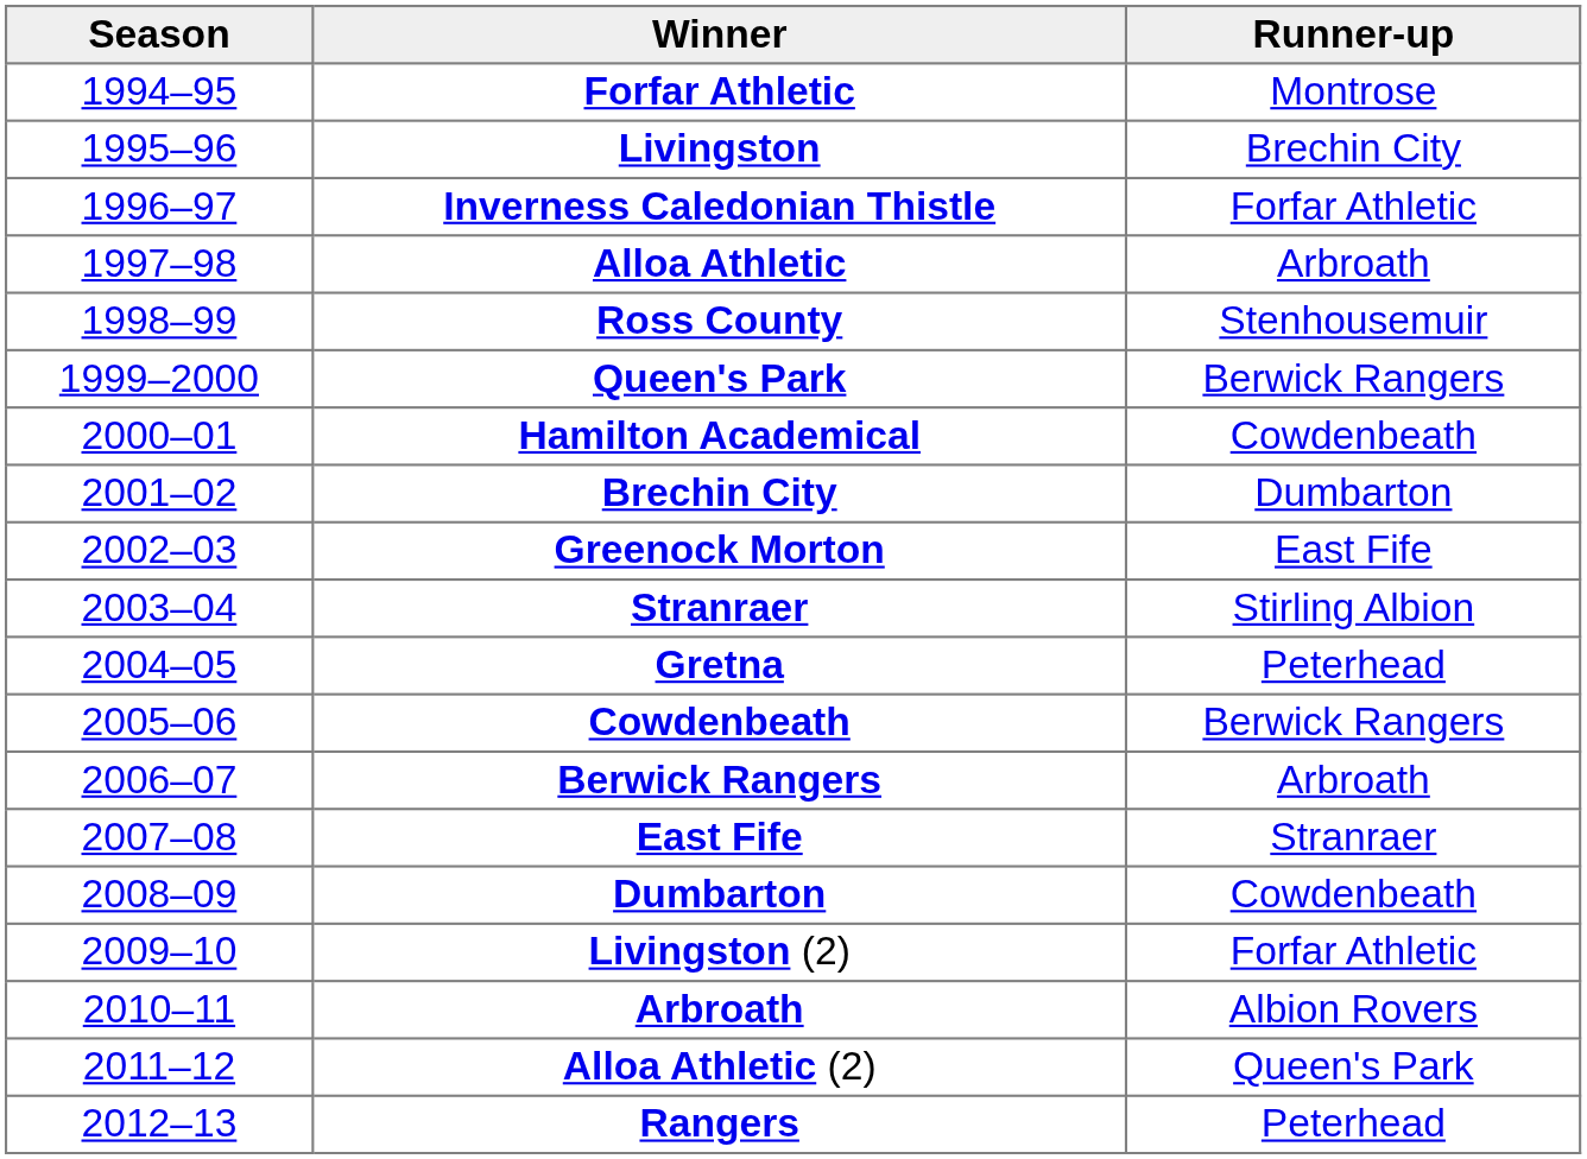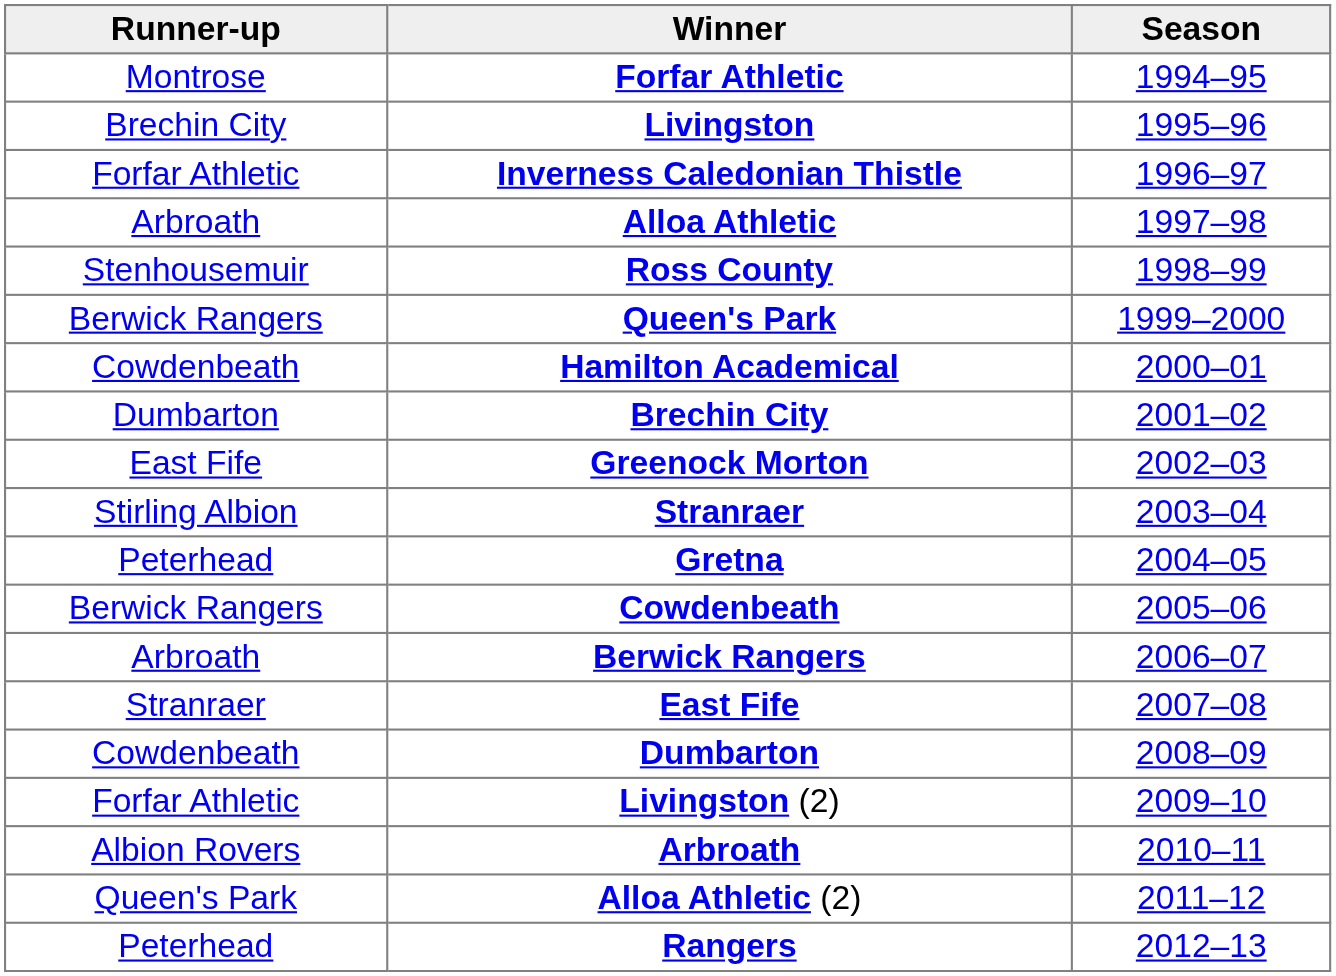 <table class="toccolours" border="1" cellpadding="2" style="border-collapse: collapse; text-align: center; width: 50%; ">
 <tr style="background: #efefef;">
+<th>Runner-up</th>
+<th>Winner</th>
 <th>Season</th>
-<th>Winner</th>
-<th>Runner-up</th>
 </tr>
 <tr>
+<td><a href='#'>Montrose</a></td>
+<td><strong><a href='#'>Forfar Athletic</a></strong></td>
 <td><a href='#'>1994–95</a></td>
-<td><strong><a href='#'>Forfar Athletic</a></strong></td>
-<td><a href='#'>Montrose</a></td>
 </tr>
 <tr>
+<td><a href='#'>Brechin City</a></td>
+<td><strong><a href='#'>Livingston</a></strong></td>
 <td><a href='#'>1995–96</a></td>
-<td><strong><a href='#'>Livingston</a></strong></td>
-<td><a href='#'>Brechin City</a></td>
 </tr>
 <tr>
+<td><a href='#'>Forfar Athletic</a></td>
+<td><strong><a href='#'>Inverness Caledonian Thistle</a></strong></td>
 <td><a href='#'>1996–97</a></td>
-<td><strong><a href='#'>Inverness Caledonian Thistle</a></strong></td>
-<td><a href='#'>Forfar Athletic</a></td>
 </tr>
 <tr>
+<td><a href='#'>Arbroath</a></td>
+<td><strong><a href='#'>Alloa Athletic</a></strong></td>
 <td><a href='#'>1997–98</a></td>
-<td><strong><a href='#'>Alloa Athletic</a></strong></td>
-<td><a href='#'>Arbroath</a></td>
 </tr>
 <tr>
+<td><a href='#'>Stenhousemuir</a></td>
+<td><strong><a href='#'>Ross County</a></strong></td>
 <td><a href='#'>1998–99</a></td>
-<td><strong><a href='#'>Ross County</a></strong></td>
-<td><a href='#'>Stenhousemuir</a></td>
 </tr>
 <tr>
+<td><a href='#'>Berwick Rangers</a></td>
+<td><strong><a href='#'>Queen's Park</a></strong></td>
 <td><a href='#'>1999–2000</a></td>
-<td><strong><a href='#'>Queen's Park</a></strong></td>
-<td><a href='#'>Berwick Rangers</a></td>
 </tr>
 <tr>
+<td><a href='#'>Cowdenbeath</a></td>
+<td><strong><a href='#'>Hamilton Academical</a></strong></td>
 <td><a href='#'>2000–01</a></td>
-<td><strong><a href='#'>Hamilton Academical</a></strong></td>
-<td><a href='#'>Cowdenbeath</a></td>
 </tr>
 <tr>
+<td><a href='#'>Dumbarton</a></td>
+<td><strong><a href='#'>Brechin City</a></strong></td>
 <td><a href='#'>2001–02</a></td>
-<td><strong><a href='#'>Brechin City</a></strong></td>
-<td><a href='#'>Dumbarton</a></td>
 </tr>
 <tr>
+<td><a href='#'>East Fife</a></td>
+<td><strong><a href='#'>Greenock Morton</a></strong></td>
 <td><a href='#'>2002–03</a></td>
-<td><strong><a href='#'>Greenock Morton</a></strong></td>
-<td><a href='#'>East Fife</a></td>
 </tr>
 <tr>
+<td><a href='#'>Stirling Albion</a></td>
+<td><strong><a href='#'>Stranraer</a></strong></td>
 <td><a href='#'>2003–04</a></td>
-<td><strong><a href='#'>Stranraer</a></strong></td>
-<td><a href='#'>Stirling Albion</a></td>
 </tr>
 <tr>
+<td><a href='#'>Peterhead</a></td>
+<td><strong><a href='#'>Gretna</a></strong></td>
 <td><a href='#'>2004–05</a></td>
-<td><strong><a href='#'>Gretna</a></strong></td>
-<td><a href='#'>Peterhead</a></td>
 </tr>
 <tr>
+<td><a href='#'>Berwick Rangers</a></td>
+<td><strong><a href='#'>Cowdenbeath</a></strong></td>
 <td><a href='#'>2005–06</a></td>
-<td><strong><a href='#'>Cowdenbeath</a></strong></td>
-<td><a href='#'>Berwick Rangers</a></td>
 </tr>
 <tr>
+<td><a href='#'>Arbroath</a></td>
+<td><strong><a href='#'>Berwick Rangers</a></strong></td>
 <td><a href='#'>2006–07</a></td>
-<td><strong><a href='#'>Berwick Rangers</a></strong></td>
-<td><a href='#'>Arbroath</a></td>
 </tr>
 <tr>
+<td><a href='#'>Stranraer</a></td>
+<td><strong><a href='#'>East Fife</a></strong></td>
 <td><a href='#'>2007–08</a></td>
-<td><strong><a href='#'>East Fife</a></strong></td>
-<td><a href='#'>Stranraer</a></td>
 </tr>
 <tr>
+<td><a href='#'>Cowdenbeath</a></td>
+<td><strong><a href='#'>Dumbarton</a></strong></td>
 <td><a href='#'>2008–09</a></td>
-<td><strong><a href='#'>Dumbarton</a></strong></td>
-<td><a href='#'>Cowdenbeath</a></td>
 </tr>
 <tr>
+<td><a href='#'>Forfar Athletic</a></td>
+<td><strong><a href='#'>Livingston</a></strong> (2)</td>
 <td><a href='#'>2009–10</a></td>
-<td><strong><a href='#'>Livingston</a></strong> (2)</td>
-<td><a href='#'>Forfar Athletic</a></td>
 </tr>
 <tr>
+<td><a href='#'>Albion Rovers</a></td>
+<td><strong><a href='#'>Arbroath</a></strong></td>
 <td><a href='#'>2010–11</a></td>
-<td><strong><a href='#'>Arbroath</a></strong></td>
-<td><a href='#'>Albion Rovers</a></td>
 </tr>
 <tr>
+<td><a href='#'>Queen's Park</a></td>
+<td><strong><a href='#'>Alloa Athletic</a></strong> (2)</td>
 <td><a href='#'>2011–12</a></td>
-<td><strong><a href='#'>Alloa Athletic</a></strong> (2)</td>
-<td><a href='#'>Queen's Park</a></td>
 </tr>
 <tr>
+<td><a href='#'>Peterhead</a></td>
+<td><strong><a href='#'>Rangers</a></strong></td>
 <td><a href='#'>2012–13</a></td>
-<td><strong><a href='#'>Rangers</a></strong></td>
-<td><a href='#'>Peterhead</a></td>
 </tr>
 </table>
